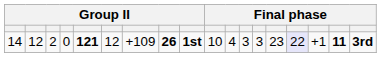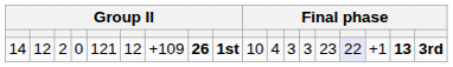 <table class="wikitable">
 <tr>
 <th colspan="9">Group II</th>
 <th colspan="9">Final phase</th>
 </tr>
 <tr>
 <th></th>
 <th></th>
 <th></th>
 <th></th>
 <th></th>
 <th></th>
 <th></th>
 <th></th>
 <th></th>
 <th></th>
 <th></th>
 <th></th>
 <th></th>
 <th></th>
 <th></th>
 <th></th>
 <th></th>
 <th></th>
 </tr>
 <tr>
 <td>14</td>
 <td>12</td>
 <td>2</td>
 <td>0</td>
-<td><strong>121</strong></td>
+<td>121</td>
 <td>12</td>
 <td>+109</td>
 <td><strong>26</strong></td>
 <td><strong>1st</strong></td>
 <td>10</td>
 <td>4</td>
 <td>3</td>
 <td>3</td>
 <td>23</td>
 <td style="background: lavender;">22</td>
 <td>+1</td>
-<td><strong>11</strong></td>
+<td><strong>13</strong></td>
 <td><strong>3rd</strong></td>
 </tr>
 </table>
